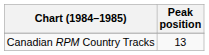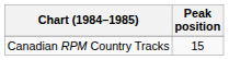 <table class="wikitable sortable">
 <tr>
 <th align="left">Chart (1984–1985)</th>
 <th align="center">Peak<br>position</th>
 </tr>
 <tr>
 </tr>
 <tr>
 <td align="left">Canadian <em>RPM</em> Country Tracks</td>
-<td align="center">13</td>
+<td align="center">15</td>
 </tr>
 </table>
